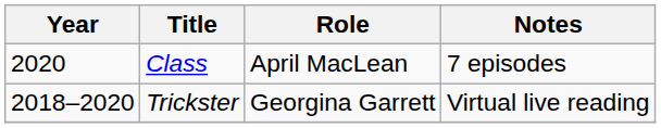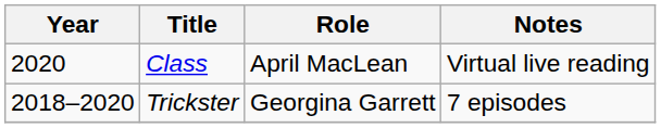 <table class="wikitable">
 <tr>
 <th>Year</th>
 <th>Title</th>
 <th>Role</th>
 <th>Notes</th>
 </tr>
 <tr>
 <td>2020</td>
 <td><em><a href='#'>Class</a></em></td>
 <td>April MacLean</td>
-<td>7 episodes</td>
+<td>Virtual live reading</td>
 </tr>
 <tr>
 <td>2018–2020</td>
 <td><em>Trickster</em></td>
 <td>Georgina Garrett</td>
-<td>Virtual live reading</td>
+<td>7 episodes</td>
 </tr>
 <tr>
 </tr>
 </table>
